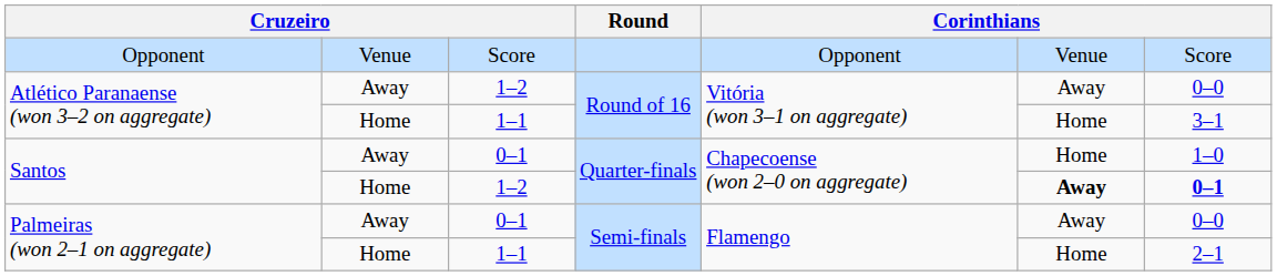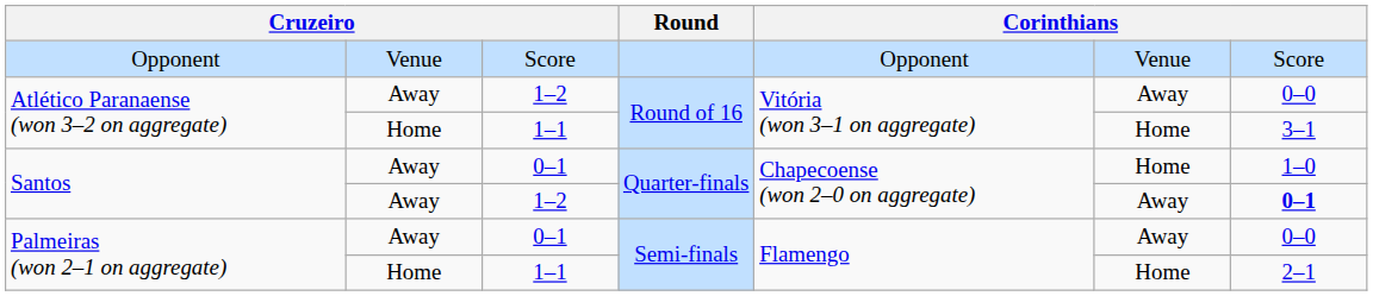 <table class="wikitable" style="text-align: center;">
 <tr>
 <th colspan=3> <a href='#'>Cruzeiro</a></th>
 <th>Round</th>
 <th colspan=3> <a href='#'>Corinthians</a></th>
 </tr>
 <tr bgcolor=#c1e0ff>
 <td width=25%>Opponent</td>
 <td width=10%>Venue</td>
 <td width=10%>Score</td>
 <td width=10%></td>
 <td width=25%>Opponent</td>
 <td width=10%>Venue</td>
 <td width=10%>Score</td>
 </tr>
 <tr>
 <td rowspan=2 align=left> <a href='#'>Atlético Paranaense</a><br><em>(won 3–2 on aggregate)</em></td>
 <td>Away</td>
 <td><a href='#'>1–2</a></td>
 <td rowspan=2 bgcolor=#c1e0ff><a href='#'>Round of 16</a></td>
 <td rowspan=2 align=left> <a href='#'>Vitória</a><br><em>(won 3–1 on aggregate)</em></td>
 <td>Away</td>
 <td><a href='#'>0–0</a></td>
 </tr>
 <tr>
 <td>Home</td>
 <td><a href='#'>1–1</a></td>
 <td>Home</td>
 <td><a href='#'>3–1</a></td>
 </tr>
 <tr>
 <td rowspan=2 align=left> <a href='#'>Santos</a><br></td>
 <td>Away</td>
 <td><a href='#'>0–1</a></td>
 <td rowspan=2 bgcolor=#c1e0ff><a href='#'>Quarter-finals</a></td>
 <td rowspan=2 align=left> <a href='#'>Chapecoense</a><br><em>(won 2–0 on aggregate)</em></td>
 <td>Home</td>
 <td><a href='#'>1–0</a></td>
 </tr>
 <tr>
-<td>Home</td>
+<td>Away</td>
 <td><a href='#'>1–2</a></td>
-<td><strong>Away</strong></td>
+<td>Away</td>
 <td><strong><a href='#'>0–1</a></strong></td>
 </tr>
 <tr>
 <td rowspan=2 align=left> <a href='#'>Palmeiras</a><br><em>(won 2–1 on aggregate)</em></td>
 <td>Away</td>
 <td><a href='#'>0–1</a></td>
 <td rowspan=2 bgcolor=#c1e0ff><a href='#'>Semi-finals</a></td>
 <td rowspan=2 align=left> <a href='#'>Flamengo</a><br></td>
 <td>Away</td>
 <td><a href='#'>0–0</a></td>
 </tr>
 <tr>
 <td>Home</td>
 <td><a href='#'>1–1</a></td>
 <td>Home</td>
 <td><a href='#'>2–1</a></td>
 </tr>
 </table>
